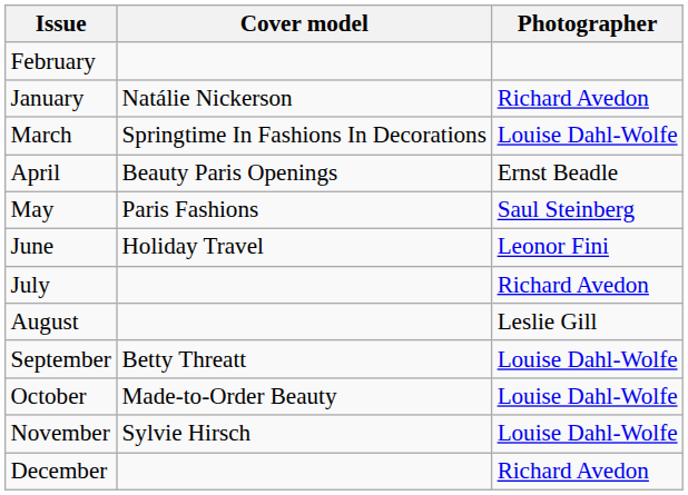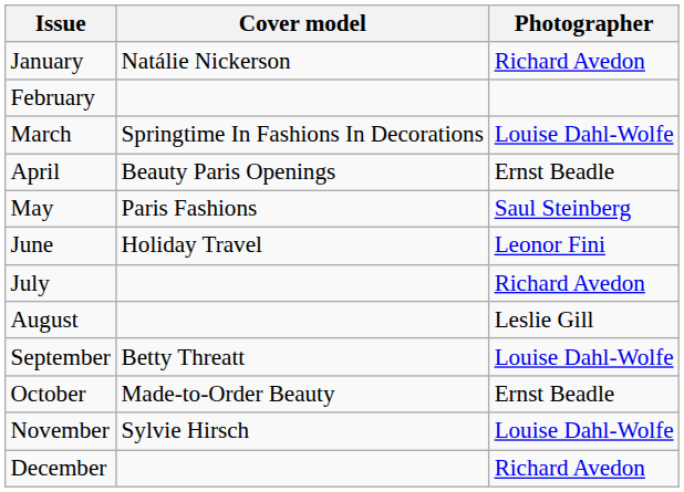 <table class="sortable wikitable">
 <tr>
 <th>Issue</th>
 <th>Cover model</th>
 <th>Photographer</th>
 </tr>
 <tr>
+<td>January</td>
+<td>Natálie Nickerson</td>
+<td><a href='#'>Richard Avedon</a></td>
+</tr>
+<tr>
 <td>February</td>
 <td></td>
 <td></td>
-</tr>
-<tr>
-<td>January</td>
-<td>Natálie Nickerson</td>
-<td><a href='#'>Richard Avedon</a></td>
 </tr>
 <tr>
 <td>March</td>
 <td>Springtime In Fashions In Decorations</td>
 <td><a href='#'>Louise Dahl-Wolfe</a></td>
 </tr>
 <tr>
 <td>April</td>
 <td>Beauty Paris Openings</td>
 <td>Ernst Beadle</td>
 </tr>
 <tr>
 <td>May</td>
 <td>Paris Fashions</td>
 <td><a href='#'>Saul Steinberg</a></td>
 </tr>
 <tr>
 <td>June</td>
 <td>Holiday Travel</td>
 <td><a href='#'>Leonor Fini</a></td>
 </tr>
 <tr>
 <td>July</td>
 <td></td>
 <td><a href='#'>Richard Avedon</a></td>
 </tr>
 <tr>
 <td>August</td>
 <td></td>
 <td>Leslie Gill</td>
 </tr>
 <tr>
 <td>September</td>
 <td>Betty Threatt</td>
 <td><a href='#'>Louise Dahl-Wolfe</a></td>
 </tr>
 <tr>
 <td>October</td>
 <td>Made-to-Order Beauty</td>
-<td><a href='#'>Louise Dahl-Wolfe</a></td>
+<td>Ernst Beadle</td>
 </tr>
 <tr>
 <td>November</td>
 <td>Sylvie Hirsch</td>
 <td><a href='#'>Louise Dahl-Wolfe</a></td>
 </tr>
 <tr>
 <td>December</td>
 <td></td>
 <td><a href='#'>Richard Avedon</a></td>
 </tr>
 </table>
